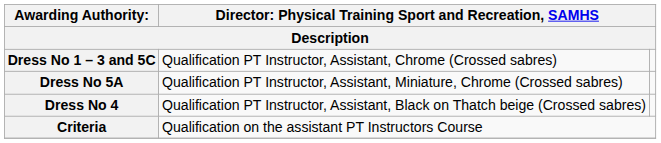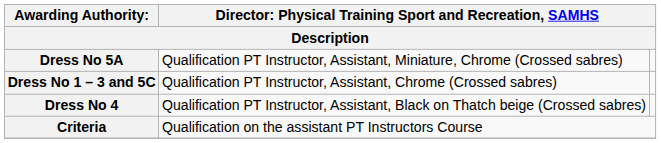 <table class=wikitable style="text-align: left;">
 <tr>
 <th><strong>Awarding Authority</strong>:</th>
 <th colspan="2">Director: Physical Training Sport and Recreation, <a href='#'>SAMHS</a></th>
 </tr>
 <tr>
 <th colspan="3">Description</th>
 </tr>
 <tr>
-<th>Dress No 1 – 3 and 5C</th>
-<td>Qualification PT Instructor, Assistant, Chrome (Crossed sabres)</td>
+<th>Dress No 5A</th>
+<td>Qualification PT Instructor, Assistant, Miniature, Chrome (Crossed sabres)</td>
 <td></td>
 </tr>
 <tr>
-<th>Dress No 5A</th>
-<td>Qualification PT Instructor, Assistant, Miniature, Chrome (Crossed sabres)</td>
+<th>Dress No 1 – 3 and 5C</th>
+<td>Qualification PT Instructor, Assistant, Chrome (Crossed sabres)</td>
 <td></td>
 </tr>
 <tr>
 <th>Dress No 4</th>
 <td>Qualification PT Instructor, Assistant, Black on Thatch beige (Crossed sabres)</td>
 <td></td>
 </tr>
 <tr>
 <th>Criteria</th>
 <td colspan="2">Qualification on the assistant PT Instructors Course</td>
 </tr>
 <tr>
 </tr>
 </table>
